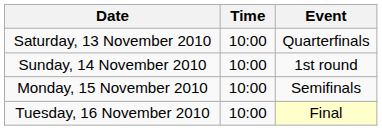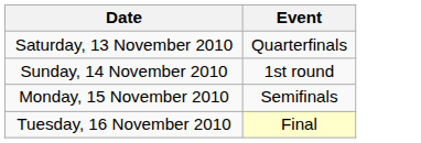 <table class = "wikitable" style="text-align:center;">
 <tr>
 <th width=220>Date</th>
-<th width=50>Time</th>
 <th width=100>Event</th>
 </tr>
 <tr>
 <td>Saturday, 13 November 2010</td>
-<td>10:00</td>
 <td>Quarterfinals</td>
 </tr>
 <tr>
 <td>Sunday, 14 November 2010</td>
-<td>10:00</td>
 <td>1st round</td>
 </tr>
 <tr>
 <td>Monday, 15 November 2010</td>
-<td>10:00</td>
 <td>Semifinals</td>
 </tr>
 <tr>
 <td>Tuesday, 16 November 2010</td>
-<td>10:00</td>
 <td bgcolor=ffffcc>Final</td>
 </tr>
 </table>
